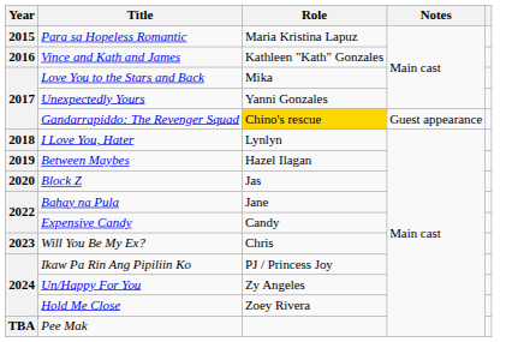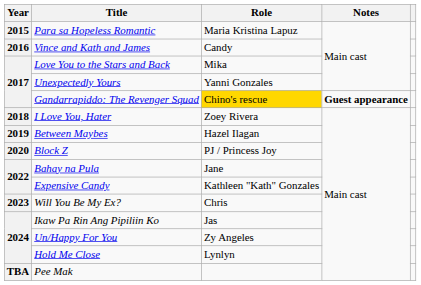 <table class="wikitable plainrowheaders sortable">
 <tr>
 <th scope="col">Year</th>
 <th scope="col">Title</th>
 <th scope="col">Role</th>
 <th scope="col">Notes</th>
 <th scope="col" class="unsortable"></th>
 </tr>
 <tr>
 <th scope="row">2015</th>
 <td><em><a href='#'>Para sa Hopeless Romantic</a></em></td>
 <td>Maria Kristina Lapuz</td>
 <td rowspan="4">Main cast</td>
 <td></td>
 </tr>
 <tr>
 <th scope="row">2016</th>
 <td><em><a href='#'>Vince and Kath and James</a></em></td>
-<td>Kathleen "Kath" Gonzales</td>
+<td>Candy</td>
 <td></td>
 </tr>
 <tr>
 <th scope="row" rowspan="3">2017</th>
 <td><em><a href='#'>Love You to the Stars and Back</a></em></td>
 <td>Mika</td>
 <td></td>
 </tr>
 <tr>
 <td><em><a href='#'>Unexpectedly Yours</a></em></td>
 <td>Yanni Gonzales</td>
 <td></td>
 </tr>
 <tr>
 <td><em><a href='#'>Gandarrapiddo: The Revenger Squad</a></em></td>
 <td style="background: gold;">Chino's rescue</td>
-<td>Guest appearance</td>
+<td><strong>Guest appearance</strong></td>
 <td></td>
 </tr>
 <tr>
 <th scope="row">2018</th>
 <td><em><a href='#'>I Love You, Hater</a></em></td>
-<td>Lynlyn</td>
+<td>Zoey Rivera</td>
 <td rowspan="10">Main cast</td>
 <td></td>
 </tr>
 <tr>
 <th scope="row">2019</th>
 <td><em><a href='#'>Between Maybes</a></em></td>
 <td>Hazel Ilagan</td>
 <td></td>
 </tr>
 <tr>
 <th scope="row">2020</th>
 <td><em><a href='#'>Block Z</a></em></td>
-<td>Jas</td>
+<td>PJ / Princess Joy</td>
 <td></td>
 </tr>
 <tr>
 <th rowspan="2" scope="row">2022</th>
 <td><em><a href='#'>Bahay na Pula</a></em></td>
 <td>Jane</td>
 <td></td>
 </tr>
 <tr>
 <td><em><a href='#'>Expensive Candy</a></em></td>
-<td>Candy</td>
+<td>Kathleen "Kath" Gonzales</td>
 <td></td>
 </tr>
 <tr>
 <th scope="row">2023</th>
 <td><em>Will You Be My Ex?</em></td>
 <td>Chris</td>
 <td></td>
 </tr>
 <tr>
 <th rowspan="3" scope="row">2024</th>
 <td><em>Ikaw Pa Rin Ang Pipiliin Ko</em></td>
-<td>PJ / Princess Joy</td>
+<td>Jas</td>
 <td></td>
 </tr>
 <tr>
 <td><em><a href='#'>Un/Happy For You</a></em></td>
 <td>Zy Angeles</td>
 <td></td>
 </tr>
 <tr>
 <td><em><a href='#'>Hold Me Close</a></em></td>
-<td>Zoey Rivera</td>
+<td>Lynlyn</td>
 <td></td>
 </tr>
 <tr>
 <th scope="row">TBA</th>
 <td><em>Pee Mak</em></td>
 <td></td>
 <td></td>
 </tr>
 </table>
